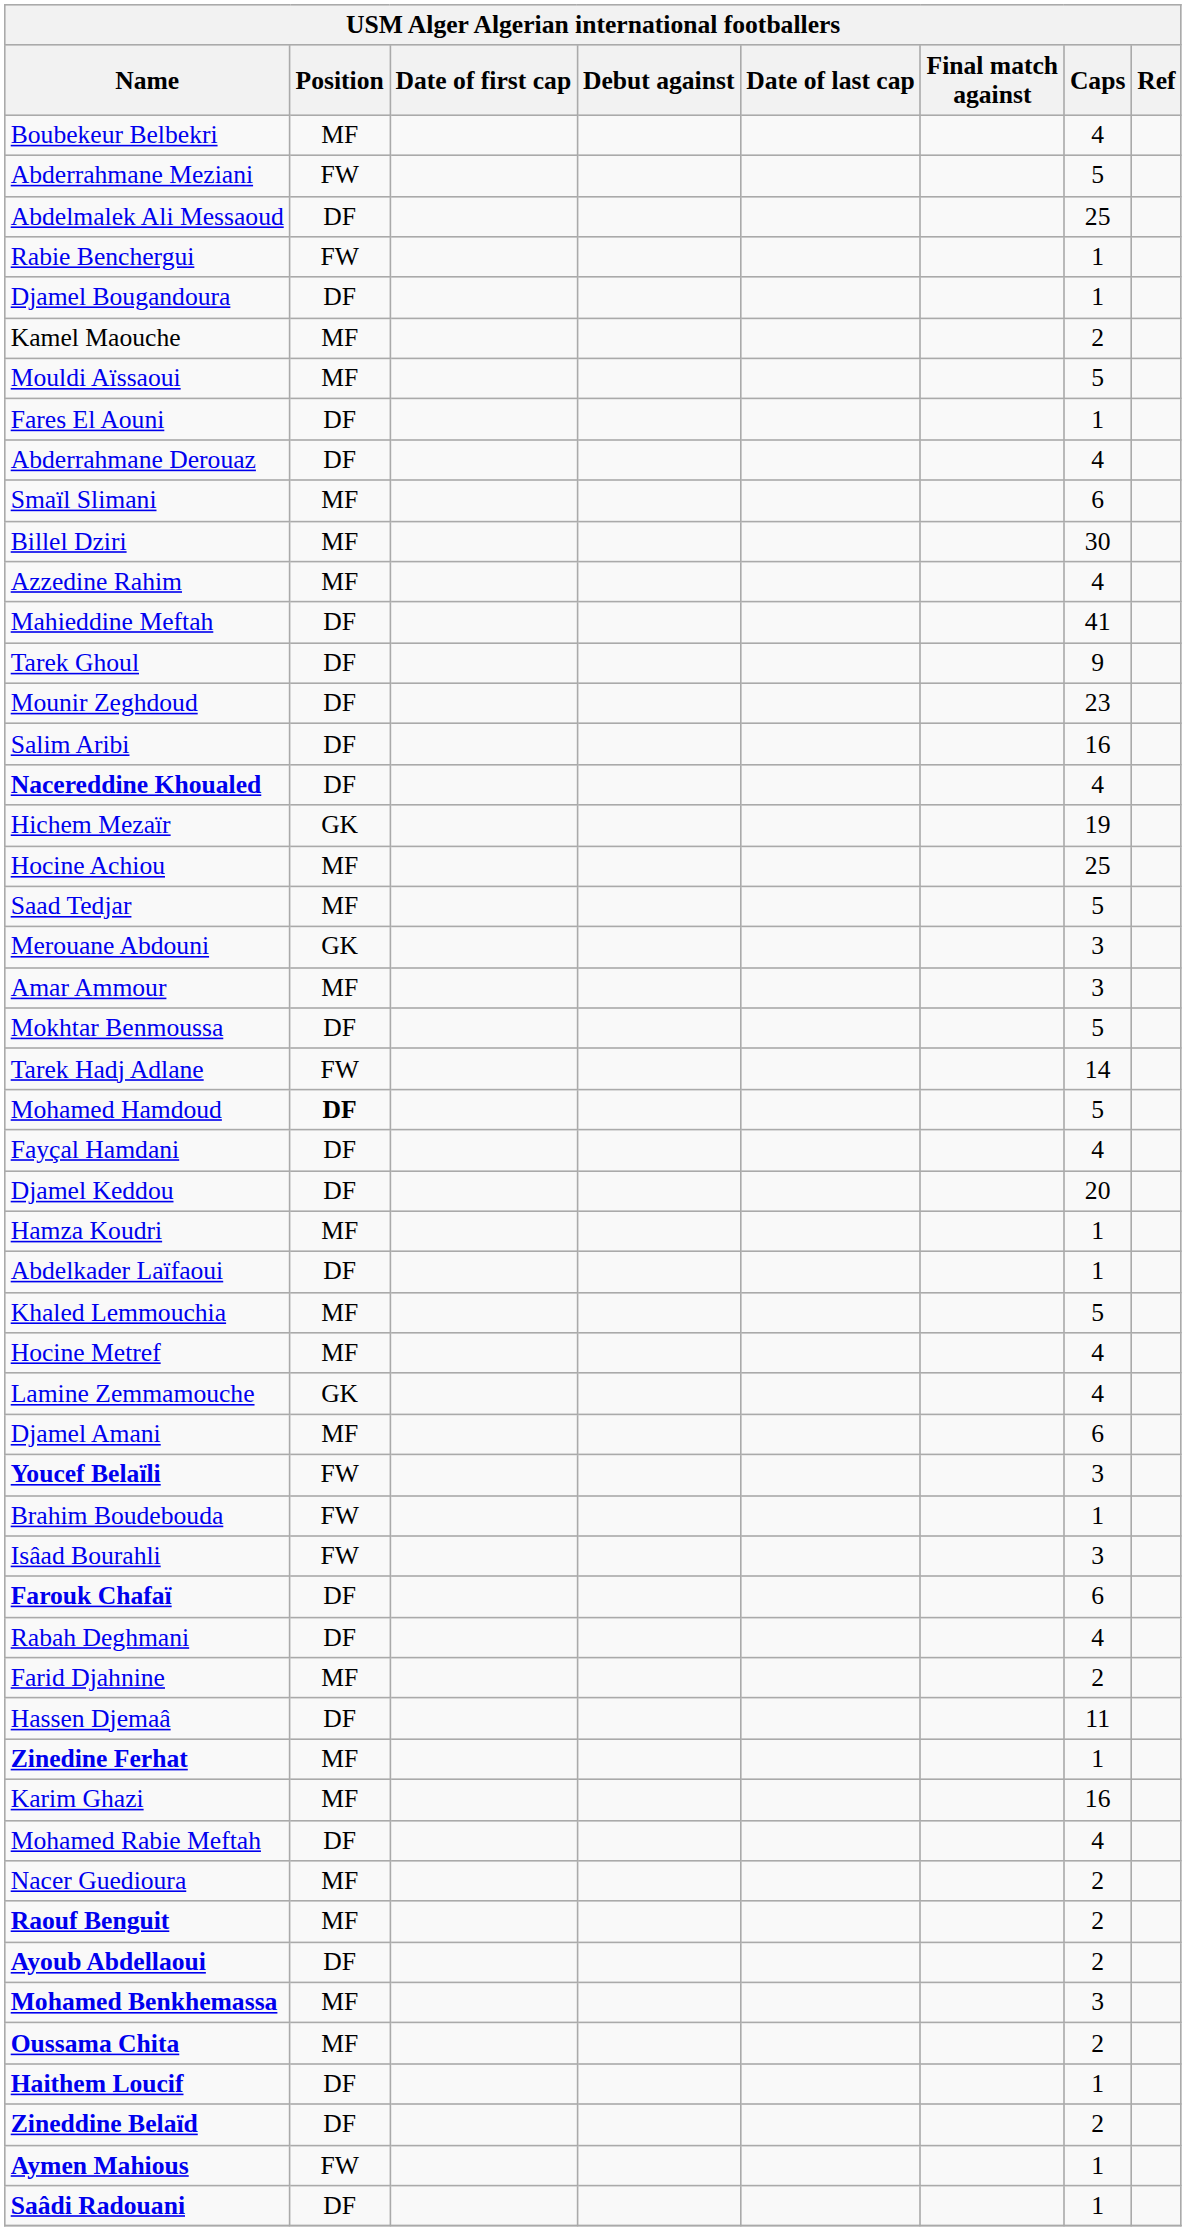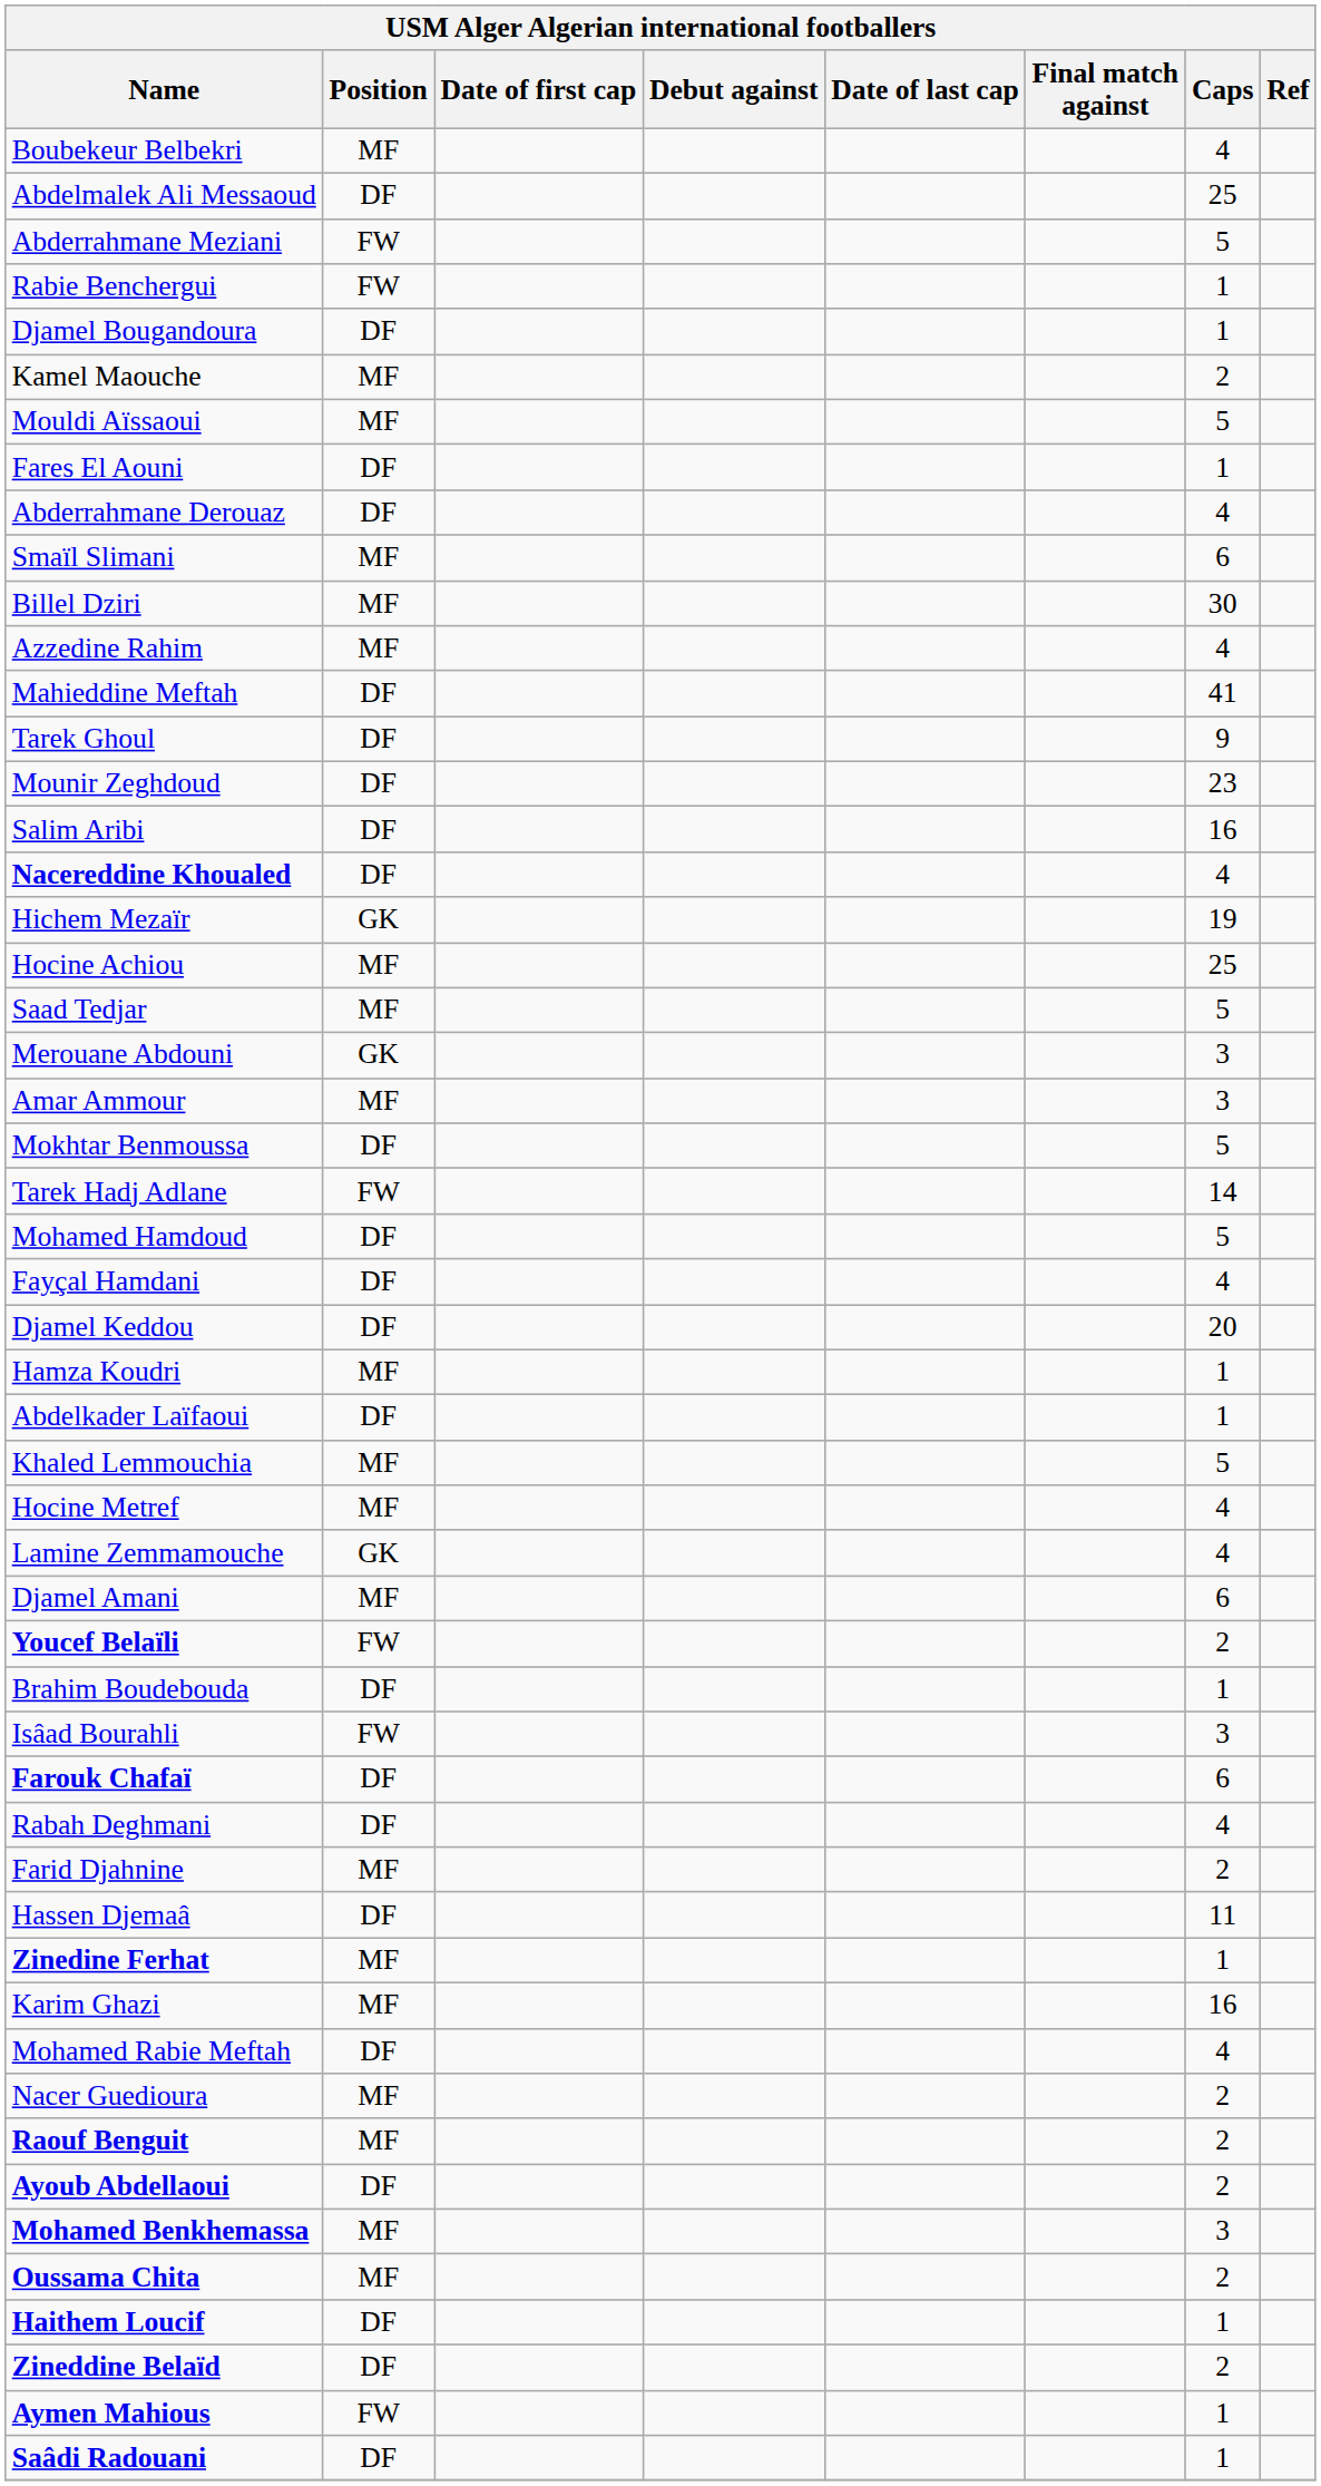 <table class="wikitable plainrowheaders sortable" style="text-align: center;">
 <tr>
 <th colspan=8>USM Alger Algerian international footballers</th>
 </tr>
 <tr>
 <th scope="col">Name</th>
 <th scope="col">Position</th>
 <th scope="col">Date of first cap</th>
 <th scope="col">Debut against</th>
 <th scope="col">Date of last cap</th>
 <th scope="col">Final match<br>against</th>
 <th scope="col">Caps</th>
 <th scope="col" class="unsortable">Ref</th>
 </tr>
 <tr>
 <td scope="row" align="left"><a href='#'>Boubekeur Belbekri</a></td>
 <td align="center">MF</td>
 <td align="center"></td>
 <td align="center"></td>
 <td align="center"></td>
 <td align="center"></td>
 <td align="center">4</td>
 <td></td>
 </tr>
 <tr>
+<td scope="row" align="left"><a href='#'>Abdelmalek Ali Messaoud</a></td>
+<td align="center">DF</td>
+<td align="center"></td>
+<td align="center"></td>
+<td align="center"></td>
+<td align="center"></td>
+<td align="center">25</td>
+<td></td>
+</tr>
+<tr>
 <td scope="row" align="left"><a href='#'>Abderrahmane Meziani</a></td>
 <td align="center">FW</td>
 <td align="center"></td>
 <td align="center"></td>
 <td align="center"></td>
 <td align="center"></td>
 <td align="center">5</td>
-<td></td>
-</tr>
-<tr>
-<td scope="row" align="left"><a href='#'>Abdelmalek Ali Messaoud</a></td>
-<td align="center">DF</td>
-<td align="center"></td>
-<td align="center"></td>
-<td align="center"></td>
-<td align="center"></td>
-<td align="center">25</td>
 <td></td>
 </tr>
 <tr>
 <td scope="row" align="left"><a href='#'>Rabie Benchergui</a></td>
 <td align="center">FW</td>
 <td align="center"></td>
 <td align="center"></td>
 <td align="center"></td>
 <td align="center"></td>
 <td align="center">1</td>
 <td></td>
 </tr>
 <tr>
 <td scope="row" align="left"><a href='#'>Djamel Bougandoura</a></td>
 <td align="center">DF</td>
 <td align="center"></td>
 <td align="center"></td>
 <td align="center"></td>
 <td align="center"></td>
 <td align="center">1</td>
 <td></td>
 </tr>
 <tr>
 <td scope="row" align="left">Kamel Maouche</td>
 <td align="center">MF</td>
 <td align="center"></td>
 <td align="center"></td>
 <td align="center"></td>
 <td align="center"></td>
 <td align="center">2</td>
 <td></td>
 </tr>
 <tr>
 <td scope="row" align="left"><a href='#'>Mouldi Aïssaoui</a></td>
 <td align="center">MF</td>
 <td align="center"></td>
 <td align="center"></td>
 <td align="center"></td>
 <td align="center"></td>
 <td align="center">5</td>
 <td></td>
 </tr>
 <tr>
 <td scope="row" align="left"><a href='#'>Fares El Aouni</a></td>
 <td align="center">DF</td>
 <td align="center"></td>
 <td align="center"></td>
 <td align="center"></td>
 <td align="center"></td>
 <td align="center">1</td>
 <td></td>
 </tr>
 <tr>
 <td scope="row" align="left"><a href='#'>Abderrahmane Derouaz</a></td>
 <td align="center">DF</td>
 <td align="center"></td>
 <td align="center"></td>
 <td align="center"></td>
 <td align="center"></td>
 <td align="center">4</td>
 <td></td>
 </tr>
 <tr>
 <td scope="row" align="left"><a href='#'>Smaïl Slimani</a></td>
 <td align="center">MF</td>
 <td align="center"></td>
 <td align="center"></td>
 <td align="center"></td>
 <td align="center"></td>
 <td align="center">6</td>
 <td></td>
 </tr>
 <tr>
 <td scope="row" align="left"><a href='#'>Billel Dziri</a></td>
 <td align="center">MF</td>
 <td align="center"></td>
 <td align="center"></td>
 <td align="center"></td>
 <td align="center"></td>
 <td align="center">30</td>
 <td></td>
 </tr>
 <tr>
 <td scope="row" align="left"><a href='#'>Azzedine Rahim</a></td>
 <td align="center">MF</td>
 <td align="center"></td>
 <td align="center"></td>
 <td align="center"></td>
 <td align="center"></td>
 <td align="center">4</td>
 <td></td>
 </tr>
 <tr>
 <td scope="row" align="left"><a href='#'>Mahieddine Meftah</a></td>
 <td align="center">DF</td>
 <td align="center"></td>
 <td align="center"></td>
 <td align="center"></td>
 <td align="center"></td>
 <td align="center">41</td>
 <td></td>
 </tr>
 <tr>
 <td scope="row" align="left"><a href='#'>Tarek Ghoul</a></td>
 <td align="center">DF</td>
 <td align="center"></td>
 <td align="center"></td>
 <td align="center"></td>
 <td align="center"></td>
 <td align="center">9</td>
 <td></td>
 </tr>
 <tr>
 <td scope="row" align="left"><a href='#'>Mounir Zeghdoud</a></td>
 <td align="center">DF</td>
 <td align="center"></td>
 <td align="center"></td>
 <td align="center"></td>
 <td align="center"></td>
 <td align="center">23</td>
 <td></td>
 </tr>
 <tr>
 <td scope="row" align="left"><a href='#'>Salim Aribi</a></td>
 <td align="center">DF</td>
 <td align="center"></td>
 <td align="center"></td>
 <td align="center"></td>
 <td align="center"></td>
 <td align="center">16</td>
 <td></td>
 </tr>
 <tr>
 <td scope="row" align="left"><strong><a href='#'>Nacereddine Khoualed</a></strong></td>
 <td align="center">DF</td>
 <td align="center"></td>
 <td align="center"></td>
 <td align="center"></td>
 <td align="center"></td>
 <td align="center">4</td>
 <td></td>
 </tr>
 <tr>
 <td scope="row" align="left"><a href='#'>Hichem Mezaïr</a></td>
 <td align="center">GK</td>
 <td align="center"></td>
 <td align="center"></td>
 <td align="center"></td>
 <td align="center"></td>
 <td align="center">19</td>
 <td></td>
 </tr>
 <tr>
 <td scope="row" align="left"><a href='#'>Hocine Achiou</a></td>
 <td align="center">MF</td>
 <td align="center"></td>
 <td align="center"></td>
 <td align="center"></td>
 <td align="center"></td>
 <td align="center">25</td>
 <td></td>
 </tr>
 <tr>
 <td scope="row" align="left"><a href='#'>Saad Tedjar</a></td>
 <td align="center">MF</td>
 <td align="center"></td>
 <td align="center"></td>
 <td align="center"></td>
 <td align="center"></td>
 <td align="center">5</td>
 <td></td>
 </tr>
 <tr>
 <td scope="row" align="left"><a href='#'>Merouane Abdouni</a></td>
 <td align="center">GK</td>
 <td align="center"></td>
 <td align="center"></td>
 <td align="center"></td>
 <td align="center"></td>
 <td align="center">3</td>
 <td></td>
 </tr>
 <tr>
 <td scope="row" align="left"><a href='#'>Amar Ammour</a></td>
 <td align="center">MF</td>
 <td align="center"></td>
 <td align="center"></td>
 <td align="center"></td>
 <td align="center"></td>
 <td align="center">3</td>
 <td></td>
 </tr>
 <tr>
 <td scope="row" align="left"><a href='#'>Mokhtar Benmoussa</a></td>
 <td align="center">DF</td>
 <td align="center"></td>
 <td align="center"></td>
 <td align="center"></td>
 <td align="center"></td>
 <td align="center">5</td>
 <td></td>
 </tr>
 <tr>
 <td scope="row" align="left"><a href='#'>Tarek Hadj Adlane</a></td>
 <td align="center">FW</td>
 <td align="center"></td>
 <td align="center"></td>
 <td align="center"></td>
 <td align="center"></td>
 <td align="center">14</td>
 <td></td>
 </tr>
 <tr>
 <td scope="row" align="left"><a href='#'>Mohamed Hamdoud</a></td>
-<td align="center"><strong>DF</strong></td>
+<td align="center">DF</td>
 <td align="center"></td>
 <td align="center"></td>
 <td align="center"></td>
 <td align="center"></td>
 <td align="center">5</td>
 <td></td>
 </tr>
 <tr>
 <td scope="row" align="left"><a href='#'>Fayçal Hamdani</a></td>
 <td align="center">DF</td>
 <td align="center"></td>
 <td align="center"></td>
 <td align="center"></td>
 <td align="center"></td>
 <td align="center">4</td>
 <td></td>
 </tr>
 <tr>
 <td scope="row" align="left"><a href='#'>Djamel Keddou</a></td>
 <td align="center">DF</td>
 <td align="center"></td>
 <td align="center"></td>
 <td align="center"></td>
 <td align="center"></td>
 <td align="center">20</td>
 <td></td>
 </tr>
 <tr>
 <td scope="row" align="left"><a href='#'>Hamza Koudri</a></td>
 <td align="center">MF</td>
 <td align="center"></td>
 <td align="center"></td>
 <td align="center"></td>
 <td align="center"></td>
 <td align="center">1</td>
 <td></td>
 </tr>
 <tr>
 <td scope="row" align="left"><a href='#'>Abdelkader Laïfaoui</a></td>
 <td align="center">DF</td>
 <td align="center"></td>
 <td align="center"></td>
 <td align="center"></td>
 <td align="center"></td>
 <td align="center">1</td>
 <td></td>
 </tr>
 <tr>
 <td scope="row" align="left"><a href='#'>Khaled Lemmouchia</a></td>
 <td align="center">MF</td>
 <td align="center"></td>
 <td align="center"></td>
 <td align="center"></td>
 <td align="center"></td>
 <td align="center">5</td>
 <td></td>
 </tr>
 <tr>
 <td scope="row" align="left"><a href='#'>Hocine Metref</a></td>
 <td align="center">MF</td>
 <td align="center"></td>
 <td align="center"></td>
 <td align="center"></td>
 <td align="center"></td>
 <td align="center">4</td>
 <td></td>
 </tr>
 <tr>
 <td scope="row" align="left"><a href='#'>Lamine Zemmamouche</a></td>
 <td align="center">GK</td>
 <td align="center"></td>
 <td align="center"></td>
 <td align="center"></td>
 <td align="center"></td>
 <td align="center">4</td>
 <td></td>
 </tr>
 <tr>
 <td scope="row" align="left"><a href='#'>Djamel Amani</a></td>
 <td align="center">MF</td>
 <td align="center"></td>
 <td align="center"></td>
 <td align="center"></td>
 <td align="center"></td>
 <td align="center">6</td>
 <td></td>
 </tr>
 <tr>
 <td scope="row" align="left"><strong><a href='#'>Youcef Belaïli</a></strong></td>
 <td align="center">FW</td>
 <td align="center"></td>
 <td align="center"></td>
 <td align="center"></td>
 <td align="center"></td>
-<td align="center">3</td>
+<td align="center">2</td>
 <td></td>
 </tr>
 <tr>
 <td scope="row" align="left"><a href='#'>Brahim Boudebouda</a></td>
-<td align="center">FW</td>
+<td align="center">DF</td>
 <td align="center"></td>
 <td align="center"></td>
 <td align="center"></td>
 <td align="center"></td>
 <td align="center">1</td>
 <td></td>
 </tr>
 <tr>
 <td scope="row" align="left"><a href='#'>Isâad Bourahli</a></td>
 <td align="center">FW</td>
 <td align="center"></td>
 <td align="center"></td>
 <td align="center"></td>
 <td align="center"></td>
 <td align="center">3</td>
 <td></td>
 </tr>
 <tr>
 <td scope="row" align="left"><strong><a href='#'>Farouk Chafaï</a></strong></td>
 <td align="center">DF</td>
 <td align="center"></td>
 <td align="center"></td>
 <td align="center"></td>
 <td align="center"></td>
 <td align="center">6</td>
 <td></td>
 </tr>
 <tr>
 <td scope="row" align="left"><a href='#'>Rabah Deghmani</a></td>
 <td align="center">DF</td>
 <td align="center"></td>
 <td align="center"></td>
 <td align="center"></td>
 <td align="center"></td>
 <td align="center">4</td>
 <td></td>
 </tr>
 <tr>
 <td scope="row" align="left"><a href='#'>Farid Djahnine</a></td>
 <td align="center">MF</td>
 <td align="center"></td>
 <td align="center"></td>
 <td align="center"></td>
 <td align="center"></td>
 <td align="center">2</td>
 <td></td>
 </tr>
 <tr>
 <td scope="row" align="left"><a href='#'>Hassen Djemaâ</a></td>
 <td align="center">DF</td>
 <td align="center"></td>
 <td align="center"></td>
 <td align="center"></td>
 <td align="center"></td>
 <td align="center">11</td>
 <td></td>
 </tr>
 <tr>
 <td scope="row" align="left"><strong><a href='#'>Zinedine Ferhat</a></strong></td>
 <td align="center">MF</td>
 <td align="center"></td>
 <td align="center"></td>
 <td align="center"></td>
 <td align="center"></td>
 <td align="center">1</td>
 <td></td>
 </tr>
 <tr>
 <td scope="row" align="left"><a href='#'>Karim Ghazi</a></td>
 <td align="center">MF</td>
 <td align="center"></td>
 <td align="center"></td>
 <td align="center"></td>
 <td align="center"></td>
 <td align="center">16</td>
 <td></td>
 </tr>
 <tr>
 <td scope="row" align="left"><a href='#'>Mohamed Rabie Meftah</a></td>
 <td align="center">DF</td>
 <td align="center"></td>
 <td align="center"></td>
 <td align="center"></td>
 <td align="center"></td>
 <td align="center">4</td>
 <td></td>
 </tr>
 <tr>
 <td scope="row" align="left"><a href='#'>Nacer Guedioura</a></td>
 <td align="center">MF</td>
 <td align="center"></td>
 <td align="center"></td>
 <td align="center"></td>
 <td align="center"></td>
 <td align="center">2</td>
 <td></td>
 </tr>
 <tr>
 <td scope="row" align="left"><strong><a href='#'>Raouf Benguit</a></strong></td>
 <td align="center">MF</td>
 <td align="center"></td>
 <td align="center"></td>
 <td align="center"></td>
 <td align="center"></td>
 <td align="center">2</td>
 <td></td>
 </tr>
 <tr>
 <td scope="row" align="left"><strong><a href='#'>Ayoub Abdellaoui</a></strong></td>
 <td align="center">DF</td>
 <td align="center"></td>
 <td align="center"></td>
 <td align="center"></td>
 <td align="center"></td>
 <td align="center">2</td>
 <td></td>
 </tr>
 <tr>
 <td scope="row" align="left"><strong><a href='#'>Mohamed Benkhemassa</a></strong></td>
 <td align="center">MF</td>
 <td align="center"></td>
 <td align="center"></td>
 <td align="center"></td>
 <td align="center"></td>
 <td align="center">3</td>
 <td></td>
 </tr>
 <tr>
 <td scope="row" align="left"><strong><a href='#'>Oussama Chita</a></strong></td>
 <td align="center">MF</td>
 <td align="center"></td>
 <td align="center"></td>
 <td align="center"></td>
 <td align="center"></td>
 <td align="center">2</td>
 <td></td>
 </tr>
 <tr>
 <td scope="row" align="left"><strong><a href='#'>Haithem Loucif</a></strong></td>
 <td align="center">DF</td>
 <td align="center"></td>
 <td align="center"></td>
 <td align="center"></td>
 <td align="center"></td>
 <td align="center">1</td>
 <td></td>
 </tr>
 <tr>
 <td scope="row" align="left"><strong><a href='#'>Zineddine Belaïd</a></strong></td>
 <td align="center">DF</td>
 <td align="center"></td>
 <td align="center"></td>
 <td align="center"></td>
 <td align="center"></td>
 <td align="center">2</td>
 <td></td>
 </tr>
 <tr>
 <td scope="row" align="left"><strong><a href='#'>Aymen Mahious</a></strong></td>
 <td align="center">FW</td>
 <td align="center"></td>
 <td align="center"></td>
 <td align="center"></td>
 <td align="center"></td>
 <td align="center">1</td>
 <td></td>
 </tr>
 <tr>
 <td scope="row" align="left"><strong><a href='#'>Saâdi Radouani</a></strong></td>
 <td align="center">DF</td>
 <td align="center"></td>
 <td align="center"></td>
 <td align="center"></td>
 <td align="center"></td>
 <td align="center">1</td>
 <td></td>
 </tr>
 <tr>
 </tr>
 </table>
